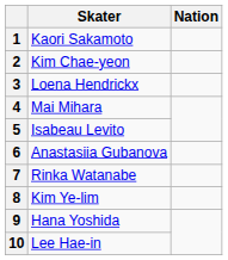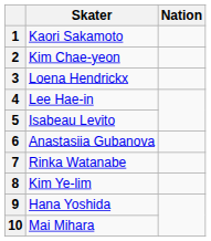 <table class="wikitable unsortable" style="text-align:left">
 <tr>
 <th scope="col"></th>
 <th scope="col">Skater</th>
 <th scope="col">Nation</th>
 </tr>
 <tr>
 <th scope="row">1</th>
 <td><a href='#'>Kaori Sakamoto</a></td>
 <td></td>
 </tr>
 <tr>
 <th scope="row">2</th>
 <td><a href='#'>Kim Chae-yeon</a></td>
 <td></td>
 </tr>
 <tr>
 <th scope="row">3</th>
 <td><a href='#'>Loena Hendrickx</a></td>
 <td></td>
 </tr>
 <tr>
 <th scope="row">4</th>
-<td><a href='#'>Mai Mihara</a></td>
+<td><a href='#'>Lee Hae-in</a></td>
 <td rowspan="2"></td>
 </tr>
 <tr>
 <th scope="row">5</th>
 <td><a href='#'>Isabeau Levito</a></td>
 </tr>
 <tr>
 <th scope="row">6</th>
 <td><a href='#'>Anastasiia Gubanova</a></td>
 <td></td>
 </tr>
 <tr>
 <th scope="row">7</th>
 <td><a href='#'>Rinka Watanabe</a></td>
 <td></td>
 </tr>
 <tr>
 <th scope="row">8</th>
 <td><a href='#'>Kim Ye-lim</a></td>
 <td></td>
 </tr>
 <tr>
 <th scope="row">9</th>
 <td><a href='#'>Hana Yoshida</a></td>
 <td rowspan="2"></td>
 </tr>
 <tr>
 <th scope="row">10</th>
-<td><a href='#'>Lee Hae-in</a></td>
+<td><a href='#'>Mai Mihara</a></td>
 </tr>
 </table>
